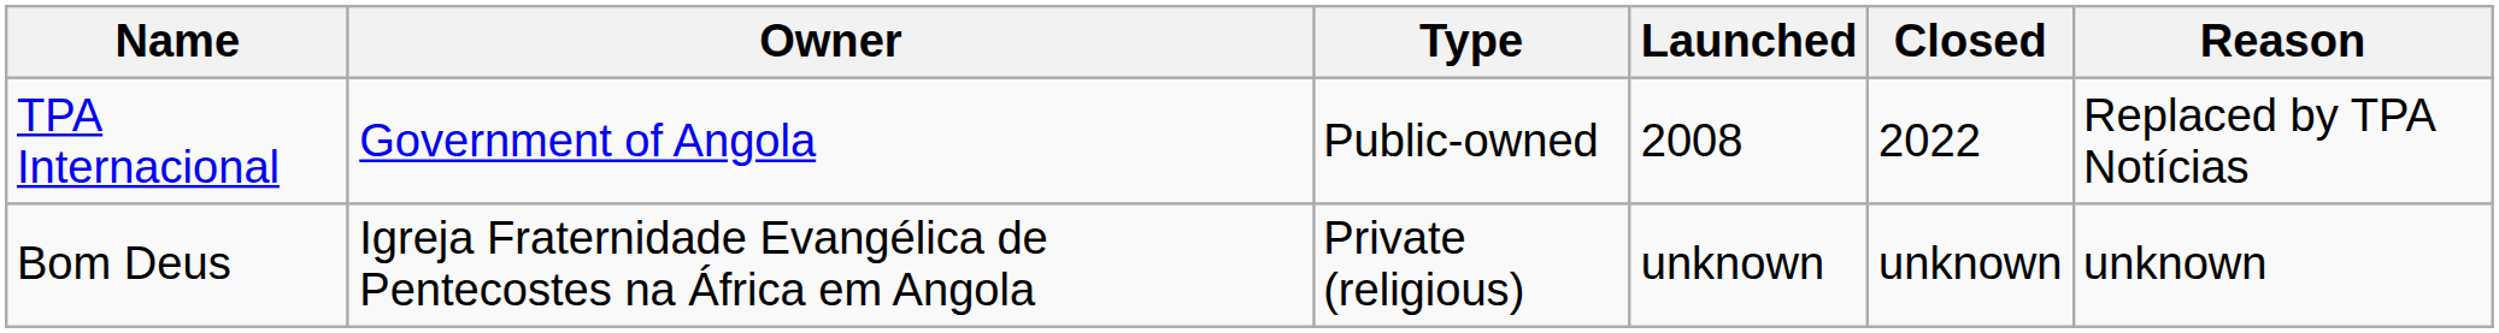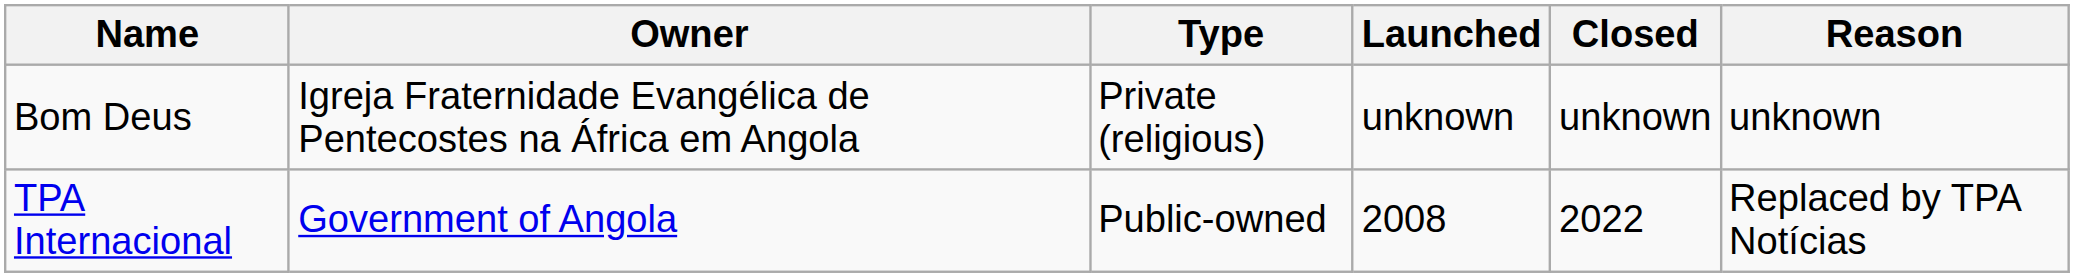 <table class="wikitable">
 <tr>
 <th>Name</th>
 <th>Owner</th>
 <th>Type</th>
 <th>Launched</th>
 <th>Closed</th>
 <th>Reason</th>
 </tr>
 <tr>
+<td>Bom Deus</td>
+<td>Igreja Fraternidade Evangélica de Pentecostes na África em Angola</td>
+<td>Private (religious)</td>
+<td>unknown</td>
+<td>unknown</td>
+<td>unknown</td>
+</tr>
+<tr>
 <td><a href='#'>TPA Internacional</a></td>
 <td><a href='#'>Government of Angola</a></td>
 <td>Public-owned</td>
 <td>2008</td>
 <td>2022</td>
 <td>Replaced by TPA Notícias</td>
 </tr>
-<tr>
-<td>Bom Deus</td>
-<td>Igreja Fraternidade Evangélica de Pentecostes na África em Angola</td>
-<td>Private (religious)</td>
-<td>unknown</td>
-<td>unknown</td>
-<td>unknown</td>
-</tr>
 </table>
